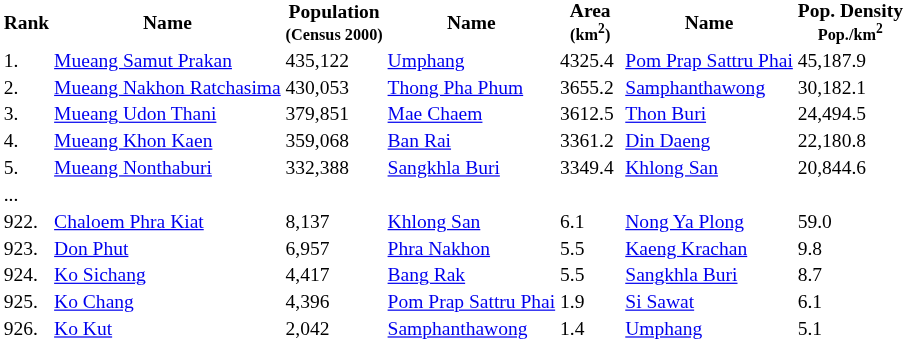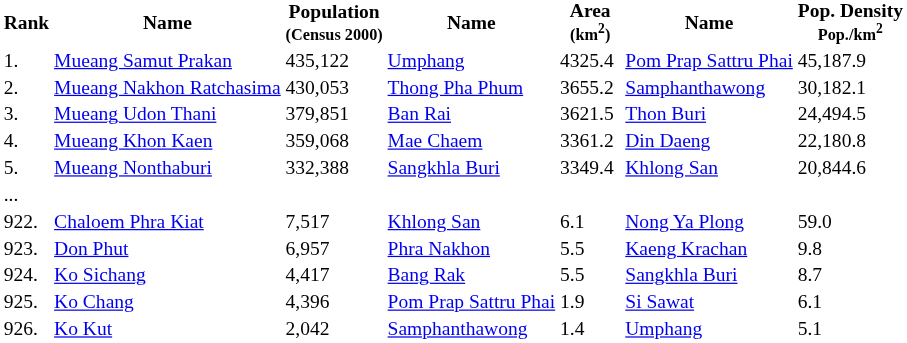 <table>
 <tr>
 <th>Rank</th>
 <th>Name</th>
 <th>Population<br><small>(Census 2000)</small></th>
 <th>Name</th>
 <th>  Area  <br><small>(km<sup>2</sup>)</small></th>
 <th>Name</th>
 <th>Pop. Density<br><small>Pop./km<sup>2</sup></small></th>
 </tr>
 <tr>
 <td>1.</td>
 <td><a href='#'>Mueang Samut Prakan</a></td>
 <td>435,122</td>
 <td><a href='#'>Umphang</a></td>
 <td>4325.4</td>
 <td><a href='#'>Pom Prap Sattru Phai</a></td>
 <td>45,187.9</td>
 </tr>
 <tr>
 <td>2.</td>
 <td><a href='#'>Mueang Nakhon Ratchasima</a></td>
 <td>430,053</td>
 <td><a href='#'>Thong Pha Phum</a></td>
 <td>3655.2</td>
 <td><a href='#'>Samphanthawong</a></td>
 <td>30,182.1</td>
 </tr>
 <tr>
 <td>3.</td>
 <td><a href='#'>Mueang Udon Thani</a></td>
 <td>379,851</td>
-<td><a href='#'>Mae Chaem</a></td>
-<td>3612.5</td>
+<td><a href='#'>Ban Rai</a></td>
+<td>3621.5</td>
 <td><a href='#'>Thon Buri</a></td>
 <td>24,494.5</td>
 </tr>
 <tr>
 <td>4.</td>
 <td><a href='#'>Mueang Khon Kaen</a></td>
 <td>359,068</td>
-<td><a href='#'>Ban Rai</a></td>
+<td><a href='#'>Mae Chaem</a></td>
 <td>3361.2</td>
 <td><a href='#'>Din Daeng</a></td>
 <td>22,180.8</td>
 </tr>
 <tr>
 <td>5.</td>
 <td><a href='#'>Mueang Nonthaburi</a></td>
 <td>332,388</td>
 <td><a href='#'>Sangkhla Buri</a></td>
 <td>3349.4</td>
 <td><a href='#'>Khlong San</a></td>
 <td>20,844.6</td>
 </tr>
 <tr>
 <td>...</td>
 </tr>
 <tr>
 <td>922.</td>
 <td><a href='#'>Chaloem Phra Kiat</a></td>
-<td>8,137</td>
+<td>7,517</td>
 <td><a href='#'>Khlong San</a></td>
 <td>6.1</td>
 <td><a href='#'>Nong Ya Plong</a></td>
 <td>59.0</td>
 </tr>
 <tr>
 <td>923.</td>
 <td><a href='#'>Don Phut</a></td>
 <td>6,957</td>
 <td><a href='#'>Phra Nakhon</a></td>
 <td>5.5</td>
 <td><a href='#'>Kaeng Krachan</a></td>
 <td>9.8</td>
 </tr>
 <tr>
 <td>924.</td>
 <td><a href='#'>Ko Sichang</a></td>
 <td>4,417</td>
 <td><a href='#'>Bang Rak</a></td>
 <td>5.5</td>
 <td><a href='#'>Sangkhla Buri</a></td>
 <td>8.7</td>
 </tr>
 <tr>
 <td>925.</td>
 <td><a href='#'>Ko Chang</a></td>
 <td>4,396</td>
 <td><a href='#'>Pom Prap Sattru Phai</a></td>
 <td>1.9</td>
 <td><a href='#'>Si Sawat</a></td>
 <td>6.1</td>
 </tr>
 <tr>
 <td>926.</td>
 <td><a href='#'>Ko Kut</a></td>
 <td>2,042</td>
 <td><a href='#'>Samphanthawong</a></td>
 <td>1.4</td>
 <td><a href='#'>Umphang</a></td>
 <td>5.1</td>
 </tr>
 </table>
